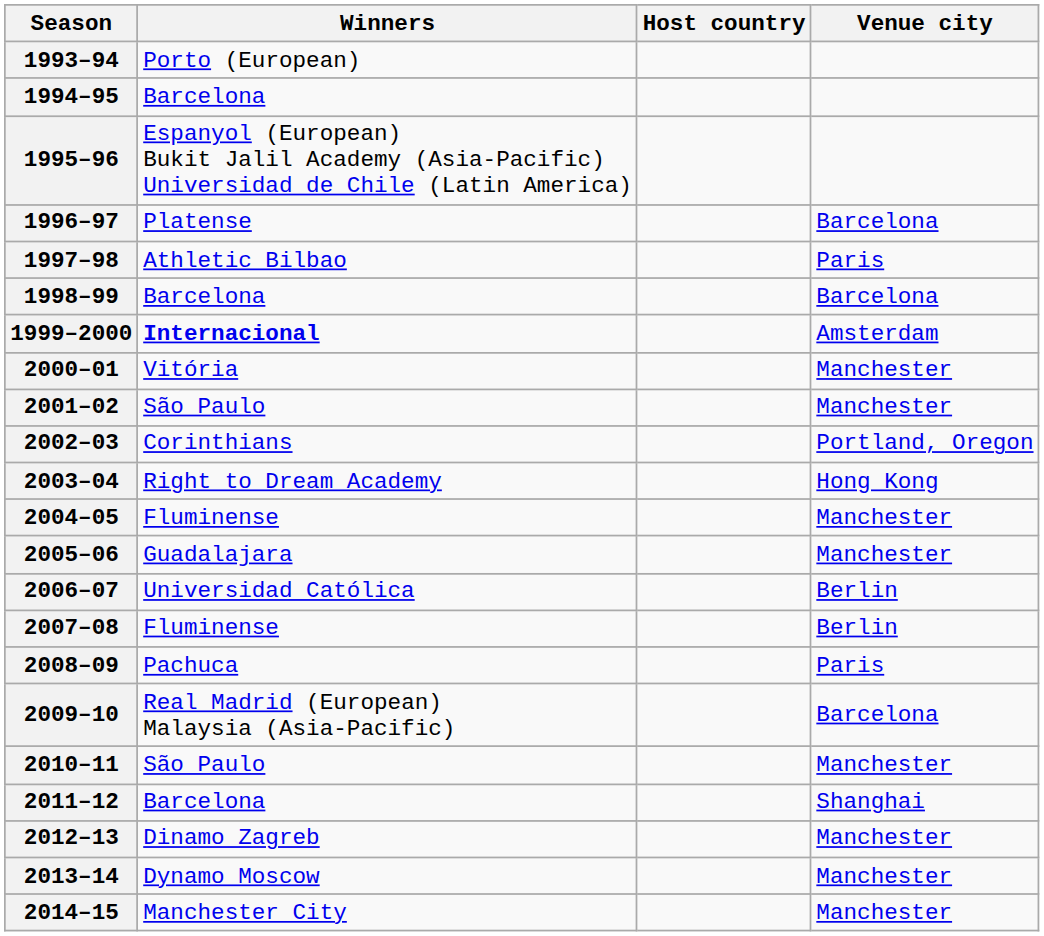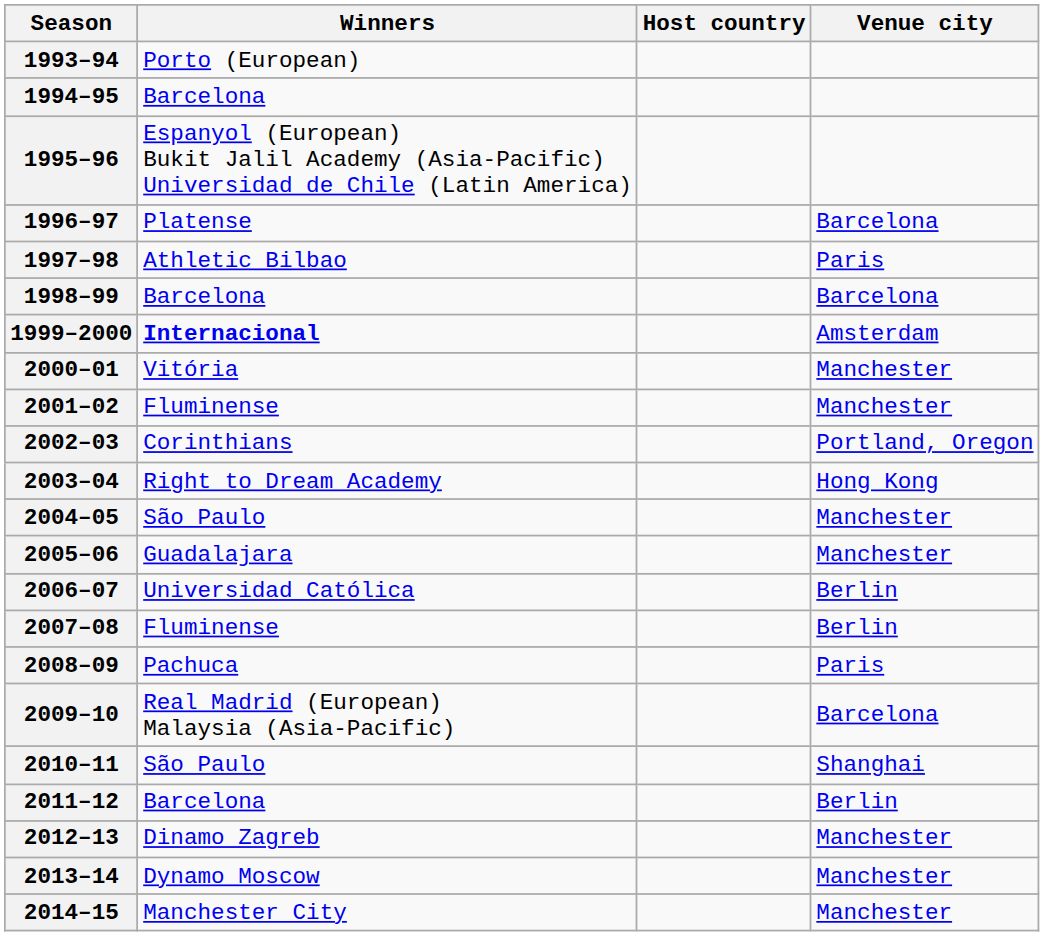 <table class="wikitable">
 <tr>
 <th scope="col">Season</th>
 <th scope="col">Winners</th>
 <th scope="col">Host country</th>
 <th scope="col">Venue city</th>
 </tr>
 <tr>
 <th scope="row" style="text-align:center">1993–94</th>
 <td> <a href='#'>Porto</a> (European)</td>
 <td></td>
 <td></td>
 </tr>
 <tr>
 <th scope="row" style="text-align:center">1994–95</th>
 <td> <a href='#'>Barcelona</a></td>
 <td></td>
 <td></td>
 </tr>
 <tr>
 <th scope="row" style="text-align:center">1995–96</th>
 <td> <a href='#'>Espanyol</a> (European)<br> Bukit Jalil Academy (Asia-Pacific)<br> <a href='#'>Universidad de Chile</a> (Latin America)</td>
 <td></td>
 <td></td>
 </tr>
 <tr>
 <th scope="row" style="text-align:center">1996–97</th>
 <td> <a href='#'>Platense</a></td>
 <td></td>
 <td><a href='#'>Barcelona</a></td>
 </tr>
 <tr>
 <th scope="row" style="text-align:center">1997–98</th>
 <td> <a href='#'>Athletic Bilbao</a></td>
 <td></td>
 <td><a href='#'>Paris</a></td>
 </tr>
 <tr>
 <th scope="row" style="text-align:center">1998–99</th>
 <td> <a href='#'>Barcelona</a></td>
 <td></td>
 <td><a href='#'>Barcelona</a></td>
 </tr>
 <tr>
 <th scope="row" style="text-align:center">1999–2000</th>
 <td><strong> <a href='#'>Internacional</a></strong></td>
 <td></td>
 <td><a href='#'>Amsterdam</a></td>
 </tr>
 <tr>
 <th scope="row" style="text-align:center">2000–01</th>
 <td> <a href='#'>Vitória</a></td>
 <td></td>
 <td><a href='#'>Manchester</a></td>
 </tr>
 <tr>
 <th scope="row" style="text-align:center">2001–02</th>
-<td> <a href='#'>São Paulo</a></td>
+<td> <a href='#'>Fluminense</a></td>
 <td></td>
 <td><a href='#'>Manchester</a></td>
 </tr>
 <tr>
 <th scope="row" style="text-align:center">2002–03</th>
 <td> <a href='#'>Corinthians</a></td>
 <td></td>
 <td><a href='#'>Portland, Oregon</a></td>
 </tr>
 <tr>
 <th scope="row" style="text-align:center">2003–04</th>
 <td> <a href='#'>Right to Dream Academy</a></td>
 <td></td>
 <td><a href='#'>Hong Kong</a></td>
 </tr>
 <tr>
 <th scope="row" style="text-align:center">2004–05</th>
-<td> <a href='#'>Fluminense</a></td>
+<td> <a href='#'>São Paulo</a></td>
 <td></td>
 <td><a href='#'>Manchester</a></td>
 </tr>
 <tr>
 <th scope="row" style="text-align:center">2005–06</th>
 <td> <a href='#'>Guadalajara</a></td>
 <td></td>
 <td><a href='#'>Manchester</a></td>
 </tr>
 <tr>
 <th scope="row" style="text-align:center">2006–07</th>
 <td> <a href='#'>Universidad Católica</a></td>
 <td></td>
 <td><a href='#'>Berlin</a></td>
 </tr>
 <tr>
 <th scope="row" style="text-align:center">2007–08</th>
 <td> <a href='#'>Fluminense</a></td>
 <td></td>
 <td><a href='#'>Berlin</a></td>
 </tr>
 <tr>
 <th scope="row" style="text-align:center">2008–09</th>
 <td> <a href='#'>Pachuca</a></td>
 <td></td>
 <td><a href='#'>Paris</a></td>
 </tr>
 <tr>
 <th scope="row" style="text-align:center">2009–10</th>
 <td> <a href='#'>Real Madrid</a> (European)<br> Malaysia (Asia-Pacific)</td>
 <td></td>
 <td><a href='#'>Barcelona</a></td>
 </tr>
 <tr>
 <th scope="row" style="text-align:center">2010–11</th>
 <td> <a href='#'>São Paulo</a></td>
 <td></td>
-<td><a href='#'>Manchester</a></td>
+<td><a href='#'>Shanghai</a></td>
 </tr>
 <tr>
 <th scope="row" style="text-align:center">2011–12</th>
 <td> <a href='#'>Barcelona</a></td>
 <td></td>
-<td><a href='#'>Shanghai</a></td>
+<td><a href='#'>Berlin</a></td>
 </tr>
 <tr>
 <th scope="row" style="text-align:center">2012–13</th>
 <td> <a href='#'>Dinamo Zagreb</a></td>
 <td></td>
 <td><a href='#'>Manchester</a></td>
 </tr>
 <tr>
 <th scope="row" style="text-align:center">2013–14</th>
 <td> <a href='#'>Dynamo Moscow</a></td>
 <td></td>
 <td><a href='#'>Manchester</a></td>
 </tr>
 <tr>
 <th scope="row" style="text-align:center">2014–15</th>
 <td> <a href='#'>Manchester City</a></td>
 <td></td>
 <td><a href='#'>Manchester</a></td>
 </tr>
 </table>
